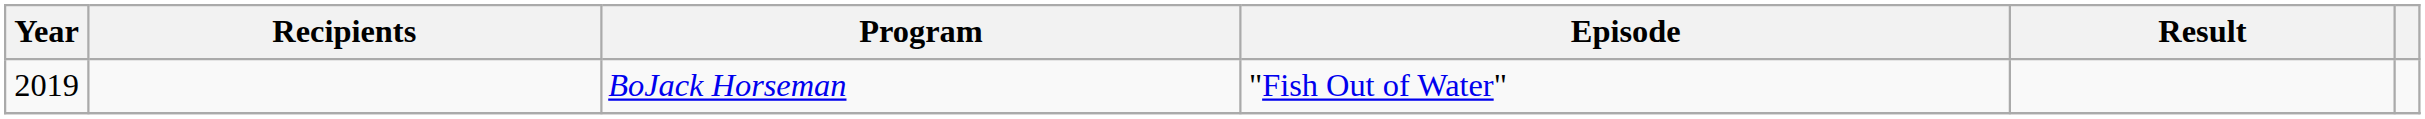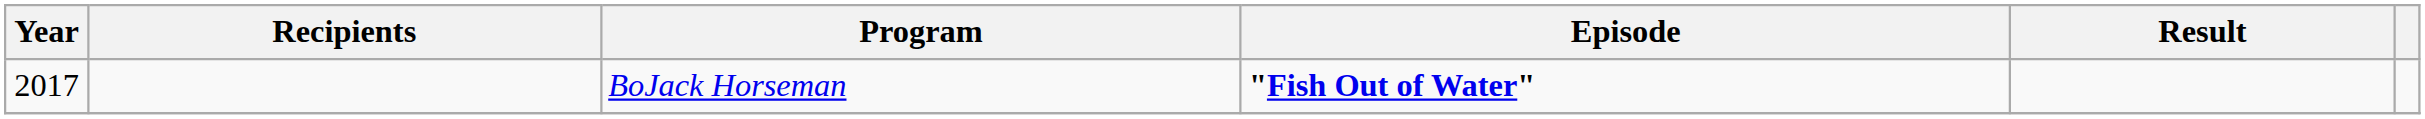 <table class="wikitable plainrowheaders" style="font-size: 90%" width=85%>
 <tr>
 <th scope="col" style="width:2%;">Year</th>
 <th scope="col" style="width:20%;">Recipients</th>
 <th scope="col" style="width:25%;">Program</th>
 <th scope="col" style="width:30%;">Episode</th>
 <th scope="col" style="width:15%;">Result</th>
 <th scope="col" class="unsortable" style="width:1%;"></th>
 </tr>
 <tr>
-<td style="text-align:center;">2019</td>
+<td style="text-align:center;">2017</td>
 <td></td>
 <td><em><a href='#'>BoJack Horseman</a></em></td>
-<td>"<a href='#'>Fish Out of Water</a>"</td>
+<td><strong>"<a href='#'>Fish Out of Water</a>"</strong></td>
 <td></td>
 <td style="text-align:center;"></td>
 </tr>
 <tr>
 </tr>
 </table>
